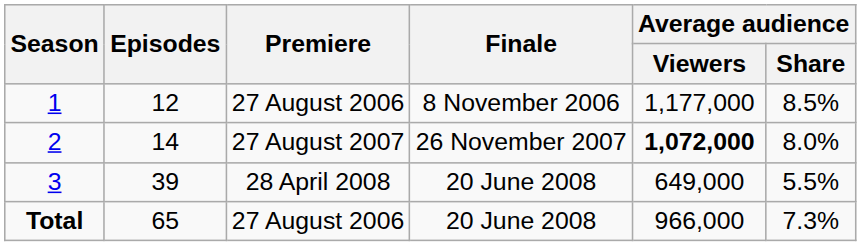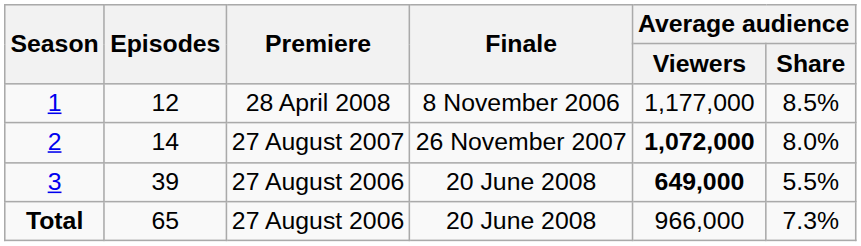 <table class="wikitable" style="text-align:center">
 <tr>
 <th rowspan="2">Season</th>
 <th rowspan="2">Episodes</th>
 <th rowspan="2">Premiere</th>
 <th rowspan="2">Finale</th>
 <th colspan="3">Average audience</th>
 </tr>
 <tr>
 <th>Viewers</th>
 <th>Share</th>
 </tr>
 <tr>
 <td><a href='#'>1</a></td>
 <td>12</td>
-<td>27 August 2006</td>
+<td>28 April 2008</td>
 <td>8 November 2006</td>
 <td>1,177,000</td>
 <td>8.5%</td>
 </tr>
 <tr>
 <td><a href='#'>2</a></td>
 <td>14</td>
 <td>27 August 2007</td>
 <td>26 November 2007</td>
 <td><strong>1,072,000</strong></td>
 <td>8.0%</td>
 </tr>
 <tr>
 <td><a href='#'>3</a></td>
 <td>39</td>
-<td>28 April 2008</td>
+<td>27 August 2006</td>
 <td>20 June 2008</td>
-<td>649,000</td>
+<td><strong>649,000</strong></td>
 <td>5.5%</td>
 </tr>
 <tr>
 <td><strong>Total</strong></td>
 <td>65</td>
 <td>27 August 2006</td>
 <td>20 June 2008</td>
 <td>966,000</td>
 <td>7.3%</td>
 </tr>
 </table>
